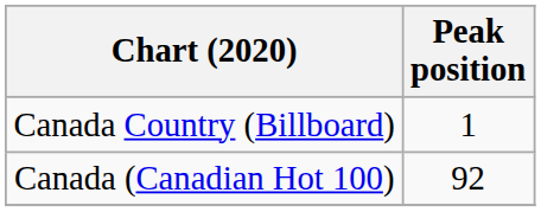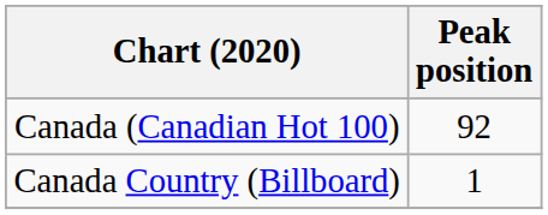 <table class="wikitable sortable plainrowheaders" style="text-align:center;">
 <tr>
 <th>Chart (2020)</th>
 <th>Peak <br> position</th>
 </tr>
 <tr>
+<td>Canada (<a href='#'>Canadian Hot 100</a>)</td>
+<td align="center">92</td>
+</tr>
+<tr>
 <td>Canada <a href='#'>Country</a> (<a href='#'>Billboard</a>)</td>
 <td align="center">1</td>
 </tr>
 <tr>
-<td>Canada (<a href='#'>Canadian Hot 100</a>)</td>
-<td align="center">92</td>
-</tr>
-<tr>
 </tr>
 </table>
